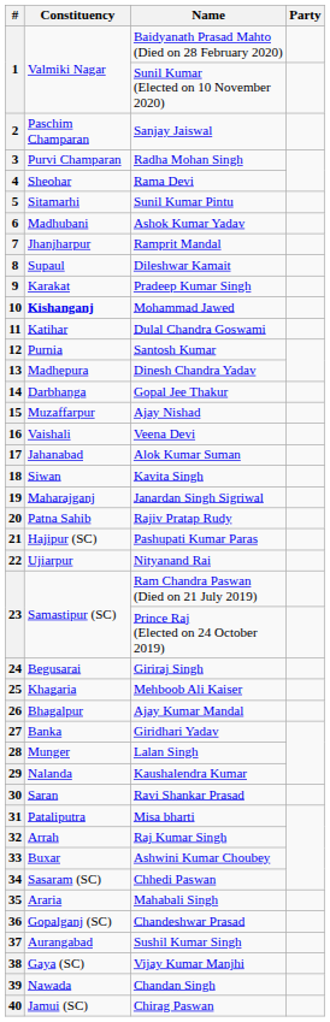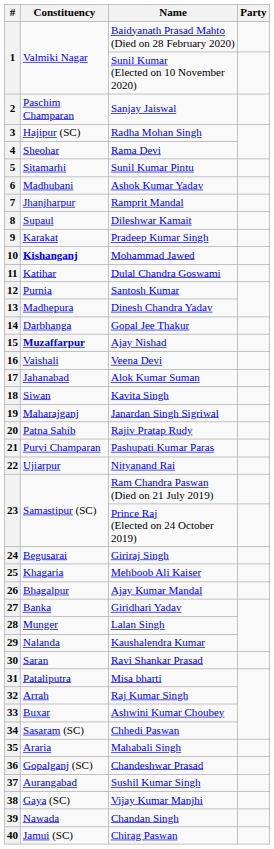 <table class="wikitable sortable">
 <tr>
 <th>#</th>
 <th style="width:120px">Constituency</th>
 <th style="width:180px">Name</th>
 <th colspan=2>Party</th>
 </tr>
 <tr>
 <th rowspan="2">1</th>
 <td rowspan="2"><a href='#'>Valmiki Nagar</a></td>
 <td><a href='#'>Baidyanath Prasad Mahto</a><br>(Died on 28 February 2020)</td>
 <td></td>
 </tr>
 <tr>
 <td><a href='#'>Sunil Kumar</a><br>(Elected on 10 November 2020)</td>
 </tr>
 <tr>
 <th>2</th>
 <td><a href='#'>Paschim Champaran</a></td>
 <td><a href='#'>Sanjay Jaiswal</a></td>
 <td></td>
 </tr>
 <tr>
 <th>3</th>
-<td><a href='#'>Purvi Champaran</a></td>
+<td><a href='#'>Hajipur</a> (SC)</td>
 <td><a href='#'>Radha Mohan Singh</a></td>
 </tr>
 <tr>
 <th>4</th>
 <td><a href='#'>Sheohar</a></td>
 <td><a href='#'>Rama Devi</a></td>
 </tr>
 <tr>
 <th>5</th>
 <td><a href='#'>Sitamarhi</a></td>
 <td><a href='#'>Sunil Kumar Pintu</a></td>
 <td></td>
 </tr>
 <tr>
 <th>6</th>
 <td><a href='#'>Madhubani</a></td>
 <td><a href='#'>Ashok Kumar Yadav</a></td>
 <td></td>
 </tr>
 <tr>
 <th>7</th>
 <td><a href='#'>Jhanjharpur</a></td>
 <td><a href='#'>Ramprit Mandal</a></td>
 <td></td>
 </tr>
 <tr>
 <th>8</th>
 <td><a href='#'>Supaul</a></td>
 <td><a href='#'>Dileshwar Kamait</a></td>
 </tr>
 <tr>
 <th>9</th>
 <td><a href='#'>Karakat</a></td>
 <td><a href='#'>Pradeep Kumar Singh</a></td>
 <td></td>
 </tr>
 <tr>
 <th>10</th>
 <td><strong><a href='#'>Kishanganj</a></strong></td>
 <td><a href='#'>Mohammad Jawed</a></td>
 <td></td>
 </tr>
 <tr>
 <th>11</th>
 <td><a href='#'>Katihar</a></td>
 <td><a href='#'>Dulal Chandra Goswami</a></td>
 <td></td>
 </tr>
 <tr>
 <th>12</th>
 <td><a href='#'>Purnia</a></td>
 <td><a href='#'>Santosh Kumar</a></td>
 </tr>
 <tr>
 <th>13</th>
 <td><a href='#'>Madhepura</a></td>
 <td><a href='#'>Dinesh Chandra Yadav</a></td>
 </tr>
 <tr>
 <th>14</th>
 <td><a href='#'>Darbhanga</a></td>
 <td><a href='#'>Gopal Jee Thakur</a></td>
 <td></td>
 </tr>
 <tr>
 <th>15</th>
-<td><a href='#'>Muzaffarpur</a></td>
+<td><strong><a href='#'>Muzaffarpur</a></strong></td>
 <td><a href='#'>Ajay Nishad</a></td>
 </tr>
 <tr>
 <th>16</th>
 <td><a href='#'>Vaishali</a></td>
 <td><a href='#'>Veena Devi</a></td>
 <td></td>
 </tr>
 <tr>
 <th>17</th>
 <td><a href='#'>Jahanabad</a></td>
 <td><a href='#'>Alok Kumar Suman</a></td>
 <td></td>
 </tr>
 <tr>
 <th>18</th>
 <td><a href='#'>Siwan</a></td>
 <td><a href='#'>Kavita Singh</a></td>
 </tr>
 <tr>
 <th>19</th>
 <td><a href='#'>Maharajganj</a></td>
 <td><a href='#'>Janardan Singh Sigriwal</a></td>
 <td></td>
 </tr>
 <tr>
 <th>20</th>
 <td><a href='#'>Patna Sahib</a></td>
 <td><a href='#'>Rajiv Pratap Rudy</a></td>
 </tr>
 <tr>
 <th>21</th>
-<td><a href='#'>Hajipur</a> (SC)</td>
+<td><a href='#'>Purvi Champaran</a></td>
 <td><a href='#'>Pashupati Kumar Paras</a></td>
 <td></td>
 </tr>
 <tr>
 <th>22</th>
 <td><a href='#'>Ujiarpur</a></td>
 <td><a href='#'>Nityanand Rai</a></td>
 <td></td>
 </tr>
 <tr>
 <th rowspan="2">23</th>
 <td rowspan="2"><a href='#'>Samastipur</a> (SC)</td>
 <td><a href='#'>Ram Chandra Paswan</a><br>(Died on 21 July 2019)</td>
 <td></td>
 </tr>
 <tr>
 <td><a href='#'>Prince Raj</a><br>(Elected on 24 October 2019)</td>
 <td></td>
 </tr>
 <tr>
 <th>24</th>
 <td><a href='#'>Begusarai</a></td>
 <td><a href='#'>Giriraj Singh</a></td>
 <td></td>
 </tr>
 <tr>
 <th>25</th>
 <td><a href='#'>Khagaria</a></td>
 <td><a href='#'>Mehboob Ali Kaiser</a></td>
 <td></td>
 </tr>
 <tr>
 <th>26</th>
 <td><a href='#'>Bhagalpur</a></td>
 <td><a href='#'>Ajay Kumar Mandal</a></td>
 <td></td>
 </tr>
 <tr>
 <th>27</th>
 <td><a href='#'>Banka</a></td>
 <td><a href='#'>Giridhari Yadav</a></td>
 </tr>
 <tr>
 <th>28</th>
 <td><a href='#'>Munger</a></td>
 <td><a href='#'>Lalan Singh</a></td>
 </tr>
 <tr>
 <th>29</th>
 <td><a href='#'>Nalanda</a></td>
 <td><a href='#'>Kaushalendra Kumar</a></td>
 </tr>
 <tr>
 <th>30</th>
 <td><a href='#'>Saran</a></td>
 <td><a href='#'>Ravi Shankar Prasad</a></td>
 <td></td>
 </tr>
 <tr>
 <th>31</th>
 <td><a href='#'>Pataliputra</a></td>
 <td><a href='#'>Misa bharti</a></td>
 </tr>
 <tr>
 <th>32</th>
 <td><a href='#'>Arrah</a></td>
 <td><a href='#'>Raj Kumar Singh</a></td>
 </tr>
 <tr>
 <th>33</th>
 <td><a href='#'>Buxar</a></td>
 <td><a href='#'>Ashwini Kumar Choubey</a></td>
 </tr>
 <tr>
 <th>34</th>
 <td><a href='#'>Sasaram</a> (SC)</td>
 <td><a href='#'>Chhedi Paswan</a></td>
 </tr>
 <tr>
 <th>35</th>
 <td><a href='#'>Araria</a></td>
 <td><a href='#'>Mahabali Singh</a></td>
 <td></td>
 </tr>
 <tr>
 <th>36</th>
 <td><a href='#'>Gopalganj</a> (SC)</td>
 <td><a href='#'>Chandeshwar Prasad</a></td>
 </tr>
 <tr>
 <th>37</th>
 <td><a href='#'>Aurangabad</a></td>
 <td><a href='#'>Sushil Kumar Singh</a></td>
 <td></td>
 </tr>
 <tr>
 <th>38</th>
 <td><a href='#'>Gaya</a> (SC)</td>
 <td><a href='#'>Vijay Kumar Manjhi</a></td>
 <td></td>
 </tr>
 <tr>
 <th>39</th>
 <td><a href='#'>Nawada</a></td>
 <td><a href='#'>Chandan Singh</a></td>
 <td></td>
 </tr>
 <tr>
 <th>40</th>
 <td><a href='#'>Jamui</a> (SC)</td>
 <td><a href='#'>Chirag Paswan</a></td>
 <td></td>
 </tr>
 </table>
